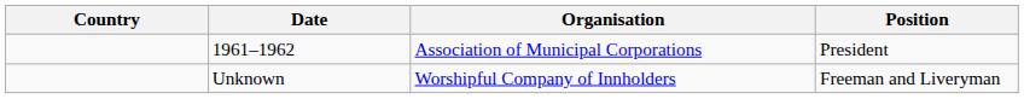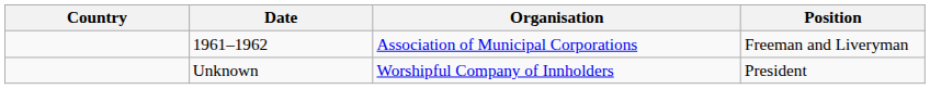 <table class="wikitable" style="width:100%;">
 <tr>
 <th style="width:20%;">Country</th>
 <th style="width:20%;">Date</th>
 <th style="width:40%;">Organisation</th>
 <th style="width:20%;">Position</th>
 </tr>
 <tr>
 <td></td>
 <td>1961–1962</td>
 <td><a href='#'>Association of Municipal Corporations</a></td>
-<td>President</td>
+<td>Freeman and Liveryman</td>
 </tr>
 <tr>
 <td></td>
 <td>Unknown</td>
 <td><a href='#'>Worshipful Company of Innholders</a></td>
-<td>Freeman and Liveryman</td>
+<td>President</td>
 </tr>
 </table>
